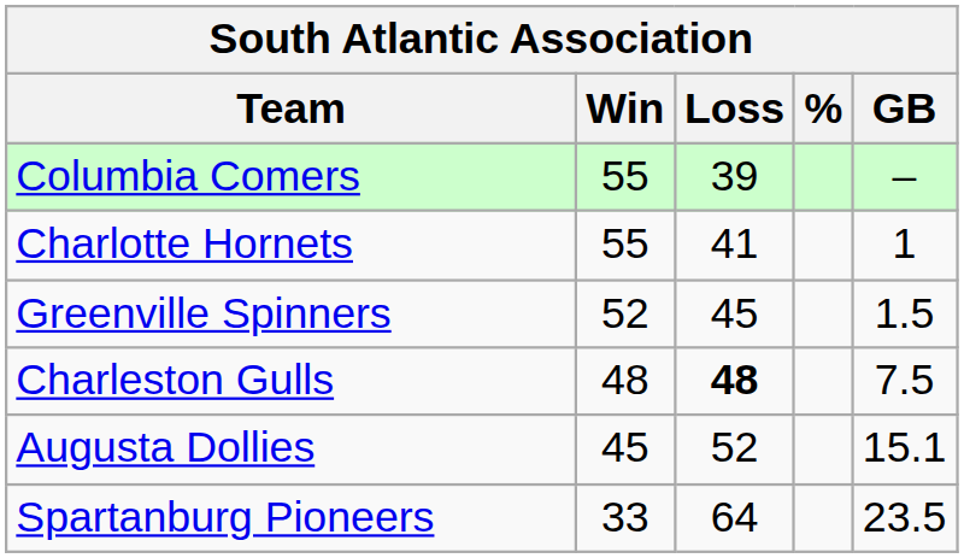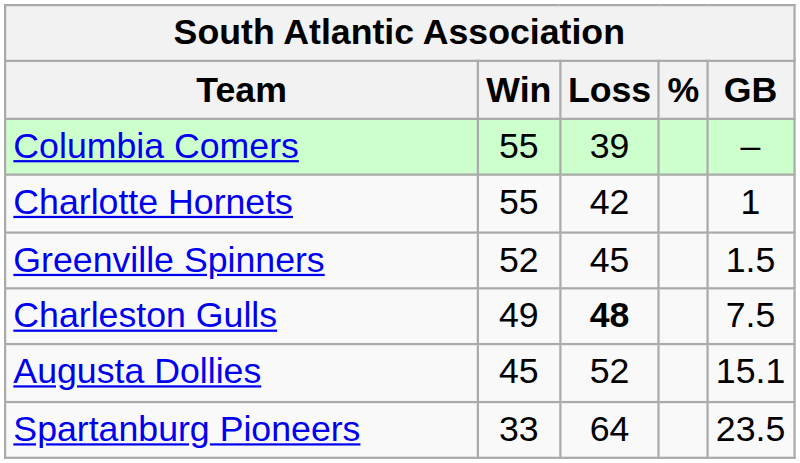 <table class="wikitable">
 <tr>
 <th colspan="5">South Atlantic Association</th>
 </tr>
 <tr>
 <th width="60%">Team</th>
 <th>Win</th>
 <th>Loss</th>
 <th>%</th>
 <th>GB</th>
 </tr>
 <tr align=center bgcolor=ccffcc>
 <td align=left><a href='#'>Columbia Comers</a></td>
 <td>55</td>
 <td>39</td>
 <td></td>
 <td>–</td>
 </tr>
 <tr align=center>
 <td align=left><a href='#'>Charlotte Hornets</a></td>
 <td>55</td>
-<td>41</td>
+<td>42</td>
 <td></td>
 <td>1</td>
 </tr>
 <tr align=center>
 <td align=left><a href='#'>Greenville Spinners</a></td>
 <td>52</td>
 <td>45</td>
 <td></td>
 <td>1.5</td>
 </tr>
 <tr align=center>
 <td align=left><a href='#'>Charleston Gulls</a></td>
-<td>48</td>
+<td>49</td>
 <td><strong>48</strong></td>
 <td></td>
 <td>7.5</td>
 </tr>
 <tr align=center>
 <td align=left><a href='#'>Augusta Dollies</a></td>
 <td>45</td>
 <td>52</td>
 <td></td>
 <td>15.1</td>
 </tr>
 <tr align=center>
 <td align=left><a href='#'>Spartanburg Pioneers</a></td>
 <td>33</td>
 <td>64</td>
 <td></td>
 <td>23.5</td>
 </tr>
 </table>
